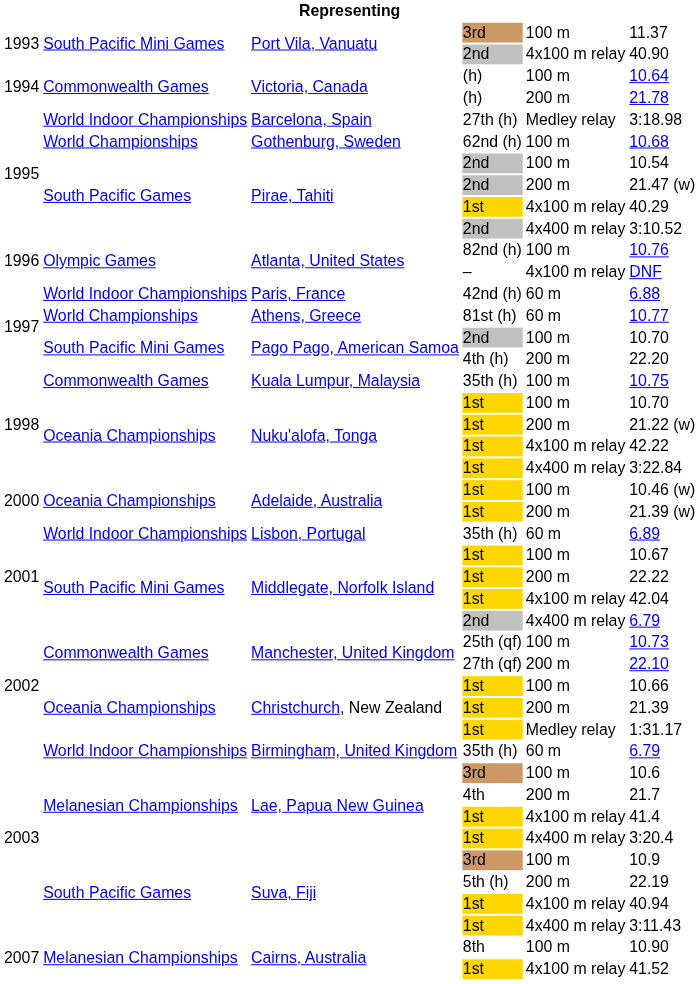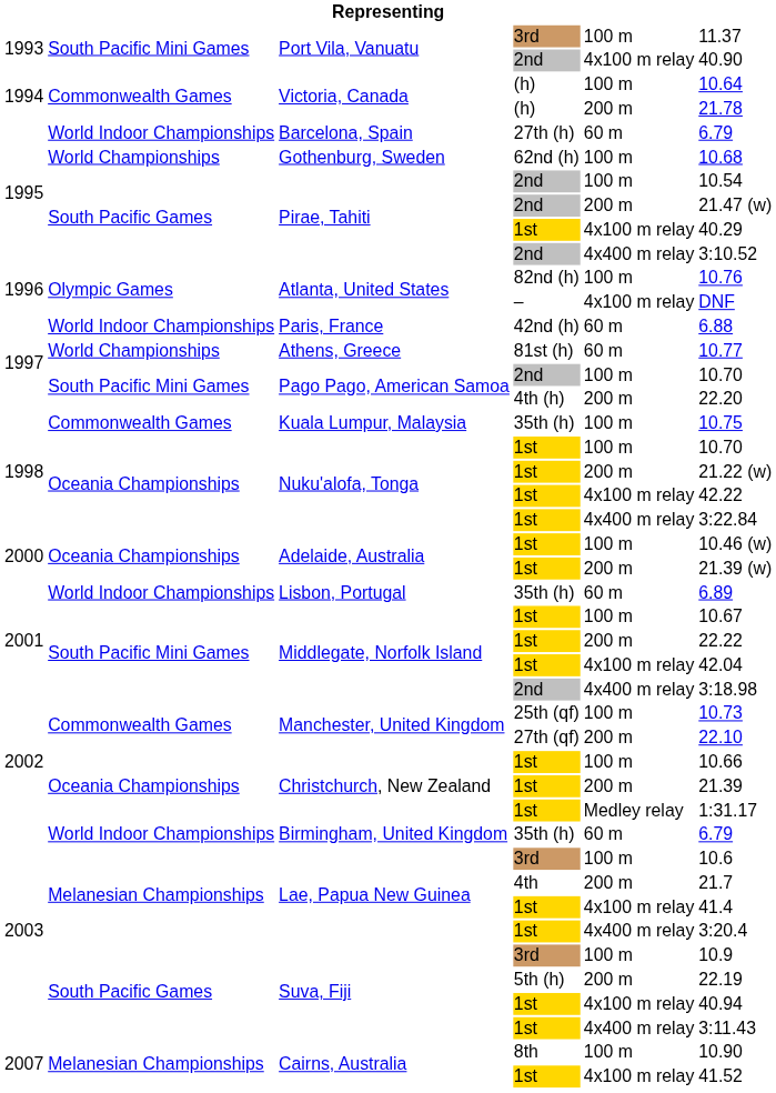 <table>
 <tr>
 <th colspan="6">Representing </th>
 </tr>
 <tr>
 <td rowspan=2>1993</td>
 <td rowspan=2><a href='#'>South Pacific Mini Games</a></td>
 <td rowspan=2><a href='#'>Port Vila, Vanuatu</a></td>
 <td bgcolor=cc9966>3rd</td>
 <td>100 m</td>
 <td>11.37</td>
 </tr>
 <tr>
 <td bgcolor=silver>2nd</td>
 <td>4x100 m relay</td>
 <td>40.90</td>
 </tr>
 <tr>
 <td rowspan=2>1994</td>
 <td rowspan=2><a href='#'>Commonwealth Games</a></td>
 <td rowspan=2><a href='#'>Victoria, Canada</a></td>
 <td>(h)</td>
 <td>100 m</td>
 <td><a href='#'>10.64</a></td>
 </tr>
 <tr>
 <td>(h)</td>
 <td>200 m</td>
 <td><a href='#'>21.78</a></td>
 </tr>
 <tr>
 <td rowspan=6>1995</td>
 <td><a href='#'>World Indoor Championships</a></td>
 <td><a href='#'>Barcelona, Spain</a></td>
 <td>27th (h)</td>
-<td>Medley relay</td>
-<td>3:18.98</td>
+<td>60 m</td>
+<td><a href='#'>6.79</a></td>
 </tr>
 <tr>
 <td><a href='#'>World Championships</a></td>
 <td><a href='#'>Gothenburg, Sweden</a></td>
 <td>62nd (h)</td>
 <td>100 m</td>
 <td><a href='#'>10.68</a></td>
 </tr>
 <tr>
 <td rowspan=4><a href='#'>South Pacific Games</a></td>
 <td rowspan=4><a href='#'>Pirae, Tahiti</a></td>
 <td bgcolor=silver>2nd</td>
 <td>100 m</td>
 <td>10.54</td>
 </tr>
 <tr>
 <td bgcolor=silver>2nd</td>
 <td>200 m</td>
 <td>21.47 (w)</td>
 </tr>
 <tr>
 <td bgcolor=gold>1st</td>
 <td>4x100 m relay</td>
 <td>40.29</td>
 </tr>
 <tr>
 <td bgcolor=silver>2nd</td>
 <td>4x400 m relay</td>
 <td>3:10.52</td>
 </tr>
 <tr>
 <td rowspan=2>1996</td>
 <td rowspan=2><a href='#'>Olympic Games</a></td>
 <td rowspan=2><a href='#'>Atlanta, United States</a></td>
 <td>82nd (h)</td>
 <td>100 m</td>
 <td><a href='#'>10.76</a></td>
 </tr>
 <tr>
 <td>–</td>
 <td>4x100 m relay</td>
 <td><a href='#'>DNF</a></td>
 </tr>
 <tr>
 <td rowspan=4>1997</td>
 <td><a href='#'>World Indoor Championships</a></td>
 <td><a href='#'>Paris, France</a></td>
 <td>42nd (h)</td>
 <td>60 m</td>
 <td><a href='#'>6.88</a></td>
 </tr>
 <tr>
 <td><a href='#'>World Championships</a></td>
 <td><a href='#'>Athens, Greece</a></td>
 <td>81st (h)</td>
 <td>60 m</td>
 <td><a href='#'>10.77</a></td>
 </tr>
 <tr>
 <td rowspan=2><a href='#'>South Pacific Mini Games</a></td>
 <td rowspan=2><a href='#'>Pago Pago, American Samoa</a></td>
 <td bgcolor=silver>2nd</td>
 <td>100 m</td>
 <td>10.70</td>
 </tr>
 <tr>
 <td>4th (h)</td>
 <td>200 m</td>
 <td>22.20</td>
 </tr>
 <tr>
 <td rowspan=5>1998</td>
 <td><a href='#'>Commonwealth Games</a></td>
 <td><a href='#'>Kuala Lumpur, Malaysia</a></td>
 <td>35th (h)</td>
 <td>100 m</td>
 <td><a href='#'>10.75</a></td>
 </tr>
 <tr>
 <td rowspan=4><a href='#'>Oceania Championships</a></td>
 <td rowspan=4><a href='#'>Nuku'alofa, Tonga</a></td>
 <td bgcolor=gold>1st</td>
 <td>100 m</td>
 <td>10.70</td>
 </tr>
 <tr>
 <td bgcolor=gold>1st</td>
 <td>200 m</td>
 <td>21.22 (w)</td>
 </tr>
 <tr>
 <td bgcolor=gold>1st</td>
 <td>4x100 m relay</td>
 <td>42.22</td>
 </tr>
 <tr>
 <td bgcolor=gold>1st</td>
 <td>4x400 m relay</td>
 <td>3:22.84</td>
 </tr>
 <tr>
 <td rowspan=2>2000</td>
 <td rowspan=2><a href='#'>Oceania Championships</a></td>
 <td rowspan=2><a href='#'>Adelaide, Australia</a></td>
 <td bgcolor=gold>1st</td>
 <td>100 m</td>
 <td>10.46 (w)</td>
 </tr>
 <tr>
 <td bgcolor=gold>1st</td>
 <td>200 m</td>
 <td>21.39 (w)</td>
 </tr>
 <tr>
 <td rowspan=5>2001</td>
 <td><a href='#'>World Indoor Championships</a></td>
 <td><a href='#'>Lisbon, Portugal</a></td>
 <td>35th (h)</td>
 <td>60 m</td>
 <td><a href='#'>6.89</a></td>
 </tr>
 <tr>
 <td rowspan=4><a href='#'>South Pacific Mini Games</a></td>
 <td rowspan=4><a href='#'>Middlegate, Norfolk Island</a></td>
 <td bgcolor=gold>1st</td>
 <td>100 m</td>
 <td>10.67</td>
 </tr>
 <tr>
 <td bgcolor=gold>1st</td>
 <td>200 m</td>
 <td>22.22</td>
 </tr>
 <tr>
 <td bgcolor=gold>1st</td>
 <td>4x100 m relay</td>
 <td>42.04</td>
 </tr>
 <tr>
 <td bgcolor=silver>2nd</td>
 <td>4x400 m relay</td>
-<td><a href='#'>6.79</a></td>
+<td>3:18.98</td>
 </tr>
 <tr>
 <td rowspan=5>2002</td>
 <td rowspan=2><a href='#'>Commonwealth Games</a></td>
 <td rowspan=2><a href='#'>Manchester, United Kingdom</a></td>
 <td>25th (qf)</td>
 <td>100 m</td>
 <td><a href='#'>10.73</a></td>
 </tr>
 <tr>
 <td>27th (qf)</td>
 <td>200 m</td>
 <td><a href='#'>22.10</a></td>
 </tr>
 <tr>
 <td rowspan=3><a href='#'>Oceania Championships</a></td>
 <td rowspan=3><a href='#'>Christchurch</a>, New Zealand</td>
 <td bgcolor=gold>1st</td>
 <td>100 m</td>
 <td>10.66</td>
 </tr>
 <tr>
 <td bgcolor=gold>1st</td>
 <td>200 m</td>
 <td>21.39</td>
 </tr>
 <tr>
 <td bgcolor=gold>1st</td>
 <td>Medley relay</td>
 <td>1:31.17</td>
 </tr>
 <tr>
 <td rowspan=9>2003</td>
 <td><a href='#'>World Indoor Championships</a></td>
 <td><a href='#'>Birmingham, United Kingdom</a></td>
 <td>35th (h)</td>
 <td>60 m</td>
 <td><a href='#'>6.79</a></td>
 </tr>
 <tr>
 <td rowspan=4><a href='#'>Melanesian Championships</a></td>
 <td rowspan=4><a href='#'>Lae, Papua New Guinea</a></td>
 <td bgcolor=cc9966>3rd</td>
 <td>100 m</td>
 <td>10.6</td>
 </tr>
 <tr>
 <td>4th</td>
 <td>200 m</td>
 <td>21.7</td>
 </tr>
 <tr>
 <td bgcolor=gold>1st</td>
 <td>4x100 m relay</td>
 <td>41.4</td>
 </tr>
 <tr>
 <td bgcolor=gold>1st</td>
 <td>4x400 m relay</td>
 <td>3:20.4</td>
 </tr>
 <tr>
 <td rowspan=4><a href='#'>South Pacific Games</a></td>
 <td rowspan=4><a href='#'>Suva, Fiji</a></td>
 <td bgcolor=cc9966>3rd</td>
 <td>100 m</td>
 <td>10.9</td>
 </tr>
 <tr>
 <td>5th (h)</td>
 <td>200 m</td>
 <td>22.19</td>
 </tr>
 <tr>
 <td bgcolor=gold>1st</td>
 <td>4x100 m relay</td>
 <td>40.94</td>
 </tr>
 <tr>
 <td bgcolor=gold>1st</td>
 <td>4x400 m relay</td>
 <td>3:11.43</td>
 </tr>
 <tr>
 <td rowspan=2>2007</td>
 <td rowspan=2><a href='#'>Melanesian Championships</a></td>
 <td rowspan=2><a href='#'>Cairns, Australia</a></td>
 <td>8th</td>
 <td>100 m</td>
 <td>10.90</td>
 </tr>
 <tr>
 <td bgcolor=gold>1st</td>
 <td>4x100 m relay</td>
 <td>41.52</td>
 </tr>
 </table>
